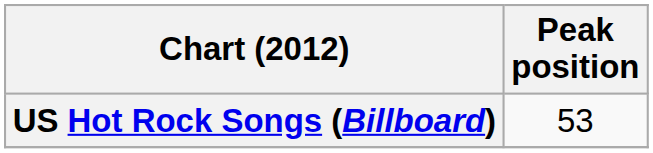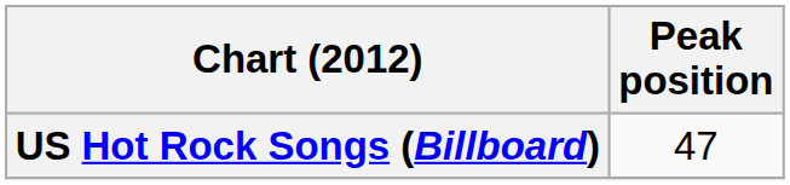 <table class="wikitable sortable plainrowheaders">
 <tr>
 <th>Chart (2012)</th>
 <th>Peak<br>position</th>
 </tr>
 <tr>
 <th scope="row">US <a href='#'>Hot Rock Songs</a> (<em><a href='#'>Billboard</a></em>)</th>
-<td style="text-align:center;">53</td>
+<td style="text-align:center;">47</td>
 </tr>
 <tr>
 </tr>
 </table>
